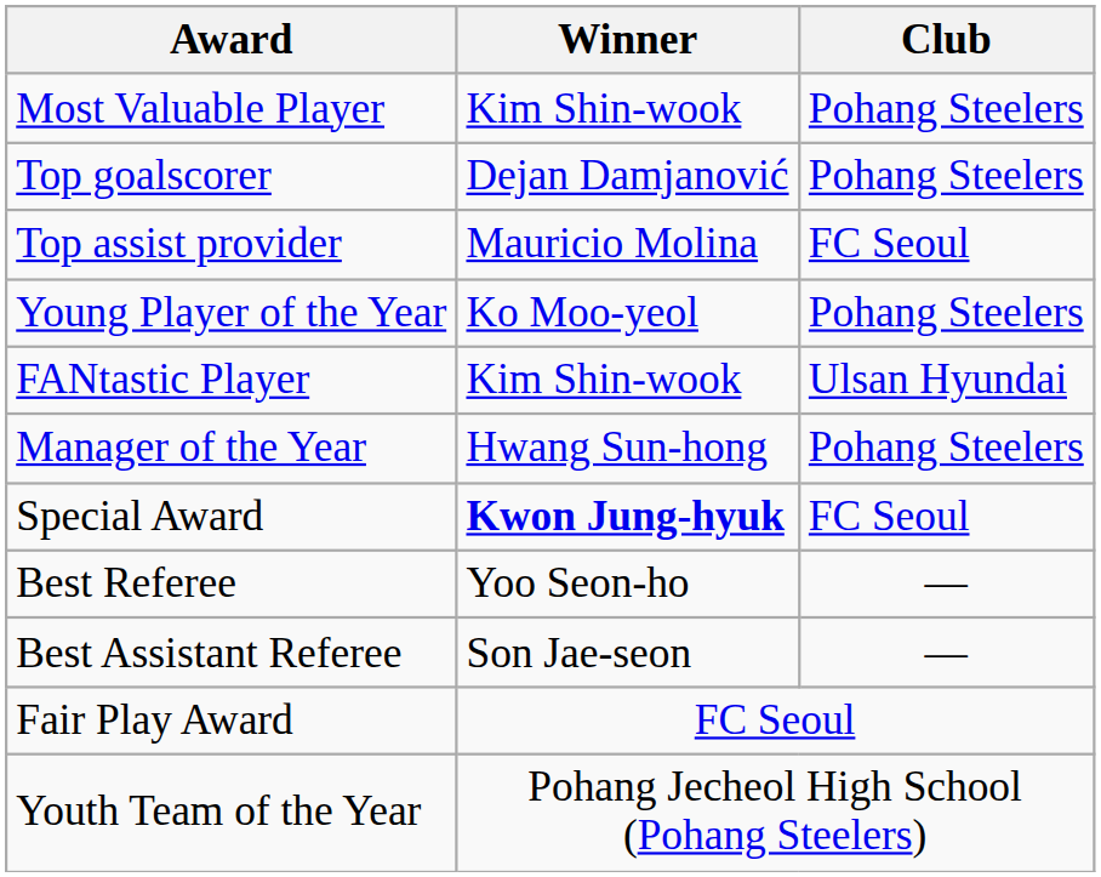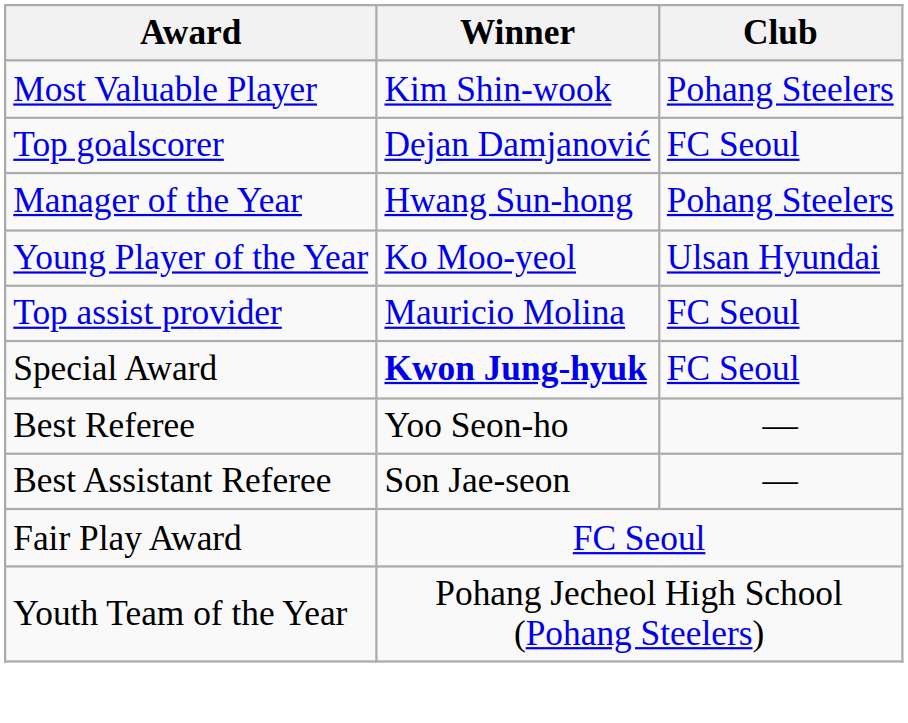 <table class="wikitable">
 <tr>
 <th>Award</th>
 <th>Winner</th>
 <th>Club</th>
 </tr>
 <tr>
 <td><a href='#'>Most Valuable Player</a></td>
 <td> <a href='#'>Kim Shin-wook</a></td>
 <td><a href='#'>Pohang Steelers</a></td>
 </tr>
 <tr>
 <td><a href='#'>Top goalscorer</a></td>
 <td> <a href='#'>Dejan Damjanović</a></td>
+<td><a href='#'>FC Seoul</a></td>
+</tr>
+<tr>
+<td><a href='#'>Manager of the Year</a></td>
+<td> <a href='#'>Hwang Sun-hong</a></td>
 <td><a href='#'>Pohang Steelers</a></td>
+</tr>
+<tr>
+<td><a href='#'>Young Player of the Year</a></td>
+<td> <a href='#'>Ko Moo-yeol</a></td>
+<td><a href='#'>Ulsan Hyundai</a></td>
 </tr>
 <tr>
 <td><a href='#'>Top assist provider</a></td>
 <td> <a href='#'>Mauricio Molina</a></td>
 <td><a href='#'>FC Seoul</a></td>
-</tr>
-<tr>
-<td><a href='#'>Young Player of the Year</a></td>
-<td> <a href='#'>Ko Moo-yeol</a></td>
-<td><a href='#'>Pohang Steelers</a></td>
-</tr>
-<tr>
-<td><a href='#'>FANtastic Player</a></td>
-<td> <a href='#'>Kim Shin-wook</a></td>
-<td><a href='#'>Ulsan Hyundai</a></td>
-</tr>
-<tr>
-<td><a href='#'>Manager of the Year</a></td>
-<td> <a href='#'>Hwang Sun-hong</a></td>
-<td><a href='#'>Pohang Steelers</a></td>
 </tr>
 <tr>
 <td>Special Award</td>
 <td><strong> <a href='#'>Kwon Jung-hyuk</a></strong></td>
 <td><a href='#'>FC Seoul</a></td>
 </tr>
 <tr>
 <td>Best Referee</td>
 <td> Yoo Seon-ho</td>
 <td align="center">—</td>
 </tr>
 <tr>
 <td>Best Assistant Referee</td>
 <td> Son Jae-seon</td>
 <td align="center">—</td>
 </tr>
 <tr>
 <td>Fair Play Award</td>
 <td colspan="2" align="center"><a href='#'>FC Seoul</a></td>
 </tr>
 <tr>
 <td>Youth Team of the Year</td>
 <td colspan="2" align="center">Pohang Jecheol High School<br>(<a href='#'>Pohang Steelers</a>)</td>
 </tr>
 </table>
